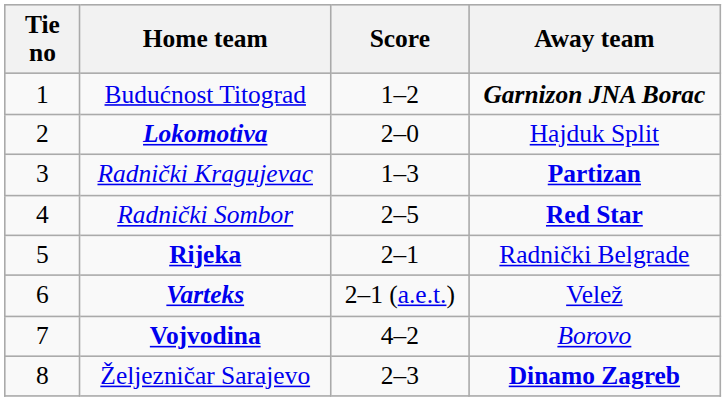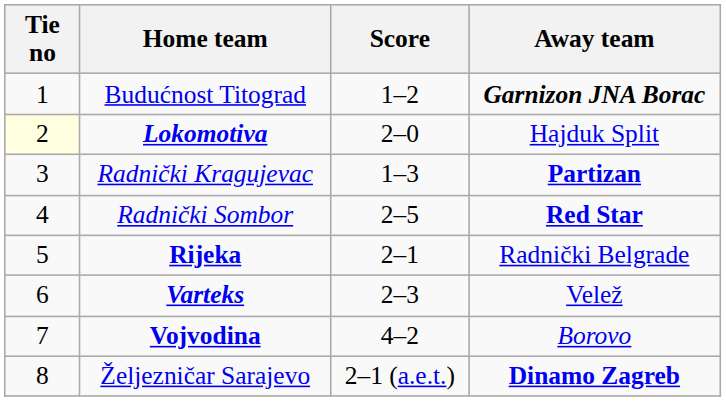 <table class="wikitable" style="text-align: center">
 <tr>
 <th width=40>Tie no</th>
 <th width=150>Home team</th>
 <th width=80>Score</th>
 <th width=150>Away team</th>
 </tr>
 <tr>
 <td>1</td>
 <td><a href='#'>Budućnost Titograd</a></td>
 <td>1–2</td>
 <td><strong><em>Garnizon JNA Borac</em></strong></td>
 </tr>
 <tr>
-<td>2</td>
+<td style="background: lightyellow;">2</td>
 <td><strong><em><a href='#'>Lokomotiva</a></em></strong></td>
 <td>2–0</td>
 <td><a href='#'>Hajduk Split</a></td>
 </tr>
 <tr>
 <td>3</td>
 <td><em><a href='#'>Radnički Kragujevac</a></em></td>
 <td>1–3</td>
 <td><strong><a href='#'>Partizan</a></strong></td>
 </tr>
 <tr>
 <td>4</td>
 <td><em><a href='#'>Radnički Sombor</a></em></td>
 <td>2–5</td>
 <td><strong><a href='#'>Red Star</a></strong></td>
 </tr>
 <tr>
 <td>5</td>
 <td><strong><a href='#'>Rijeka</a></strong></td>
 <td>2–1</td>
 <td><a href='#'>Radnički Belgrade</a></td>
 </tr>
 <tr>
 <td>6</td>
 <td><strong><em><a href='#'>Varteks</a></em></strong></td>
-<td>2–1 (<a href='#'>a.e.t.</a>)</td>
+<td>2–3</td>
 <td><a href='#'>Velež</a></td>
 </tr>
 <tr>
 <td>7</td>
 <td><strong><a href='#'>Vojvodina</a></strong></td>
 <td>4–2</td>
 <td><em><a href='#'>Borovo</a></em></td>
 </tr>
 <tr>
 <td>8</td>
 <td><a href='#'>Željezničar Sarajevo</a></td>
-<td>2–3</td>
+<td>2–1 (<a href='#'>a.e.t.</a>)</td>
 <td><strong><a href='#'>Dinamo Zagreb</a></strong></td>
 </tr>
 </table>
